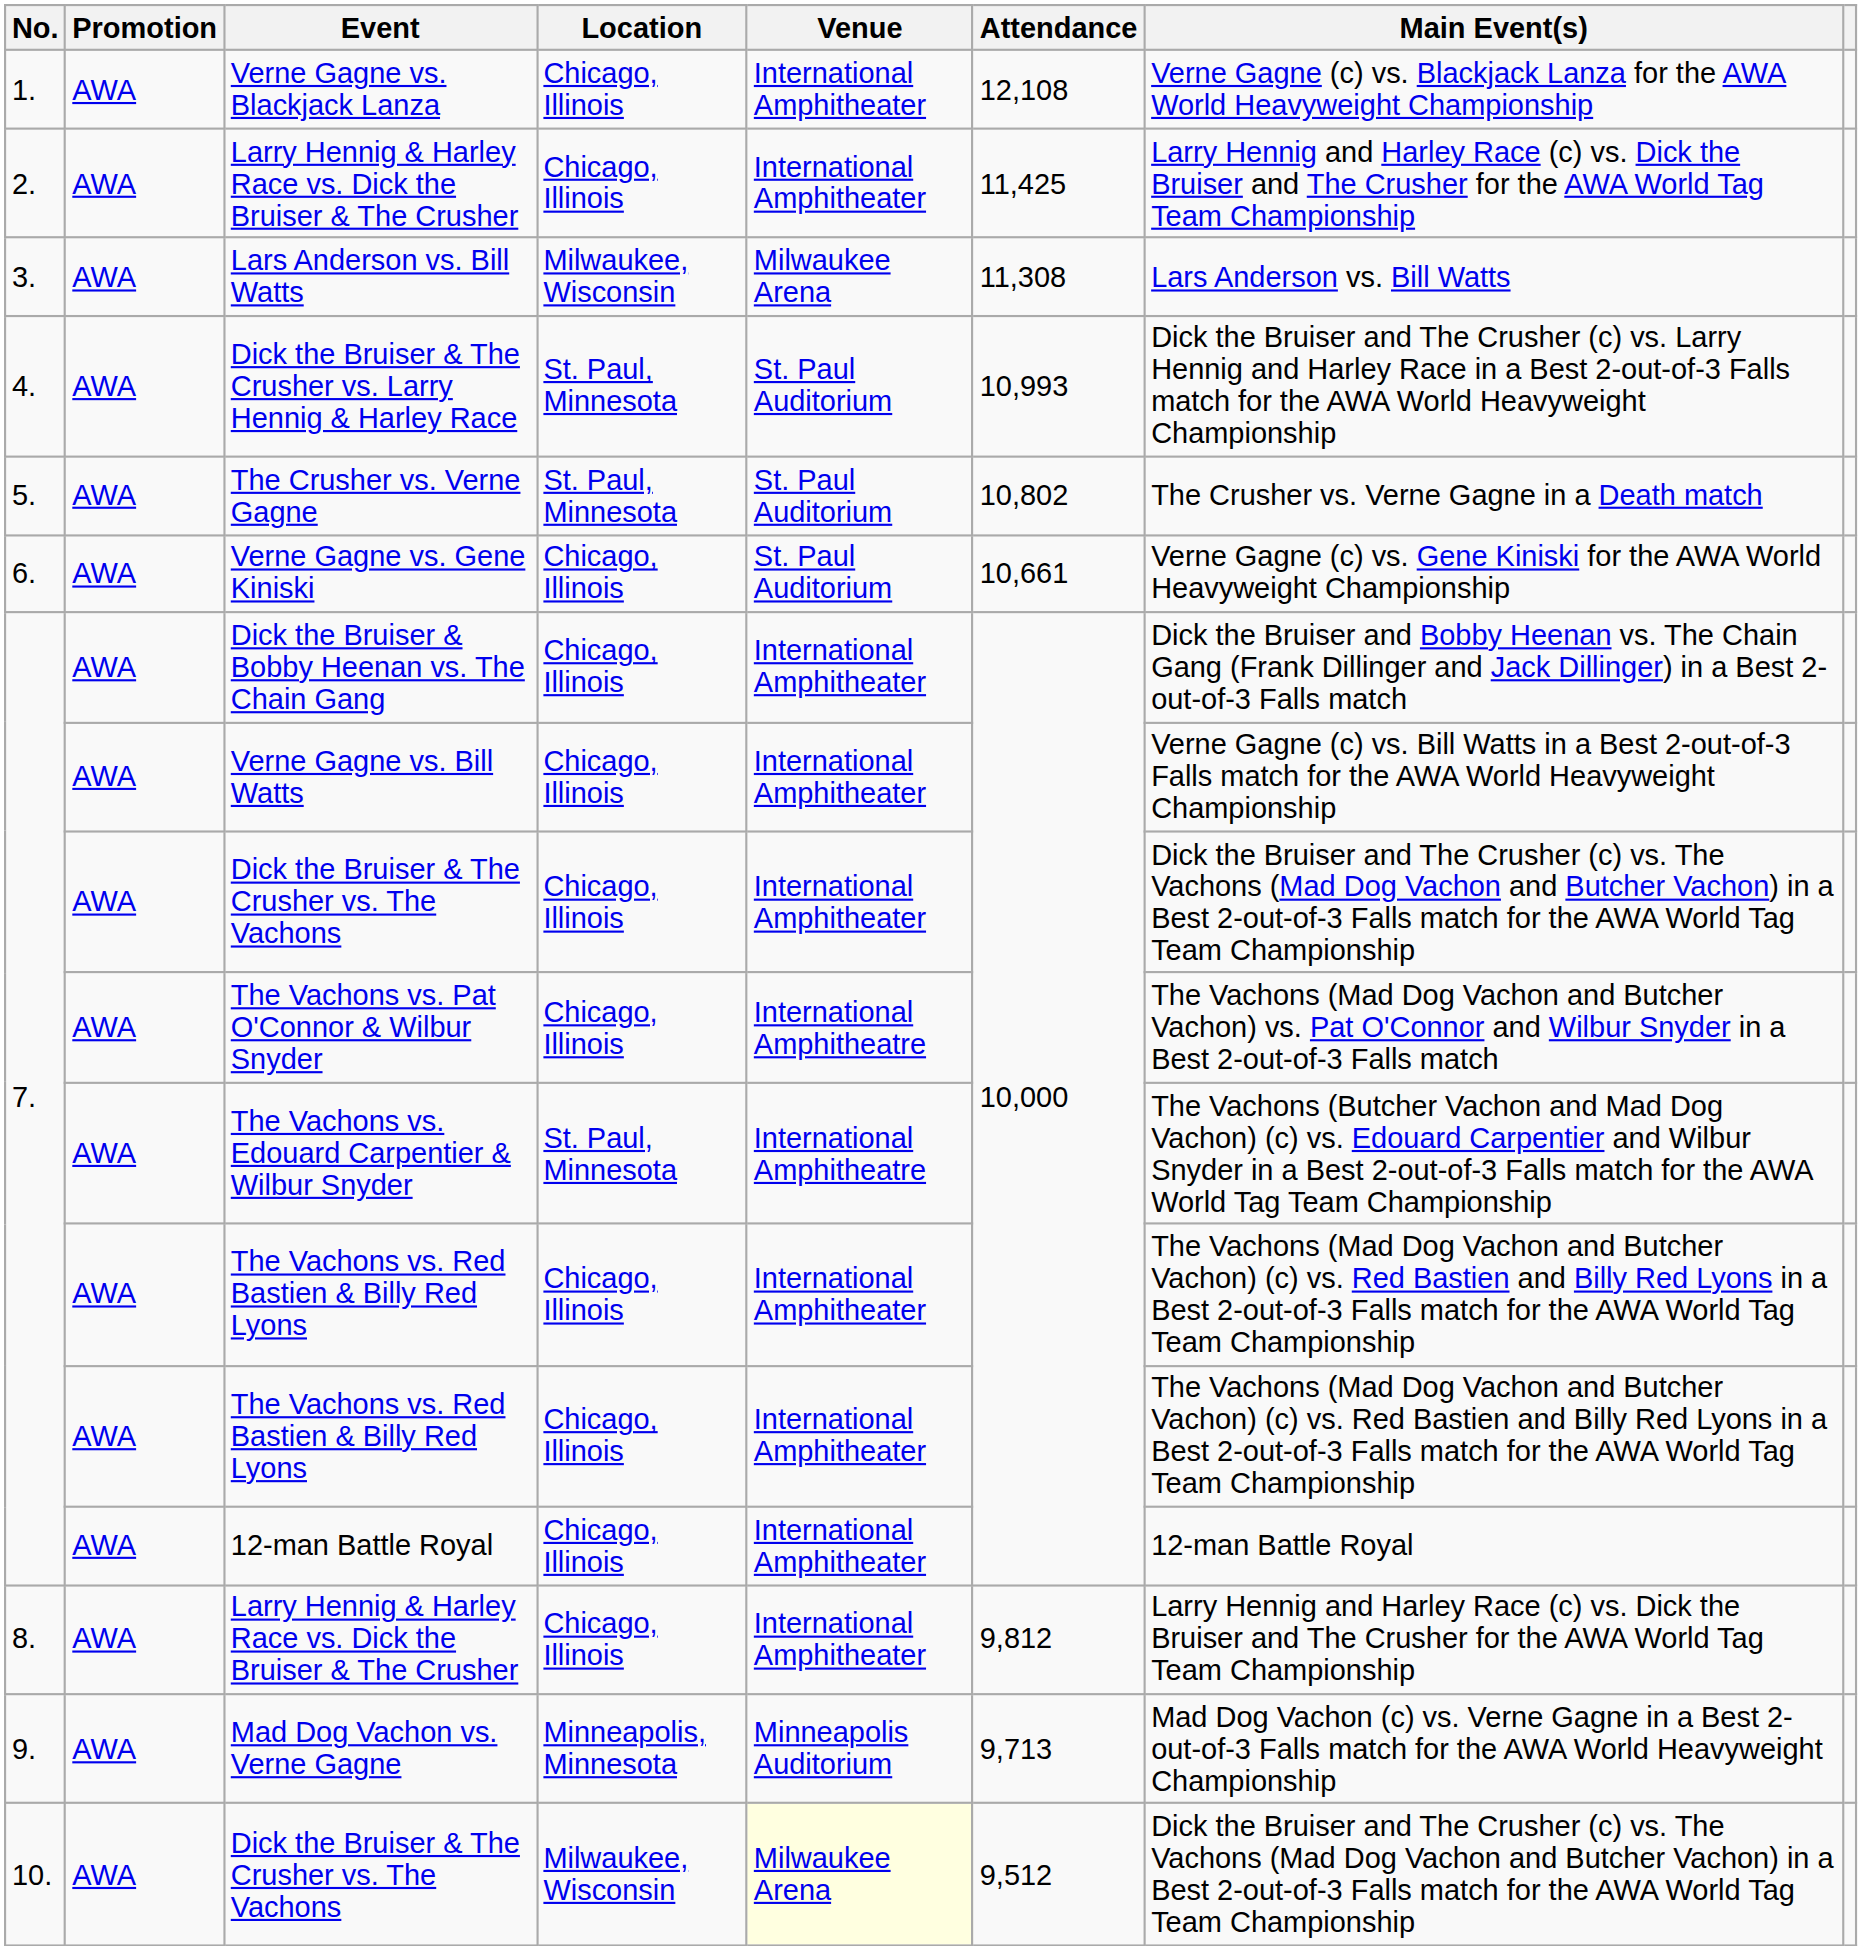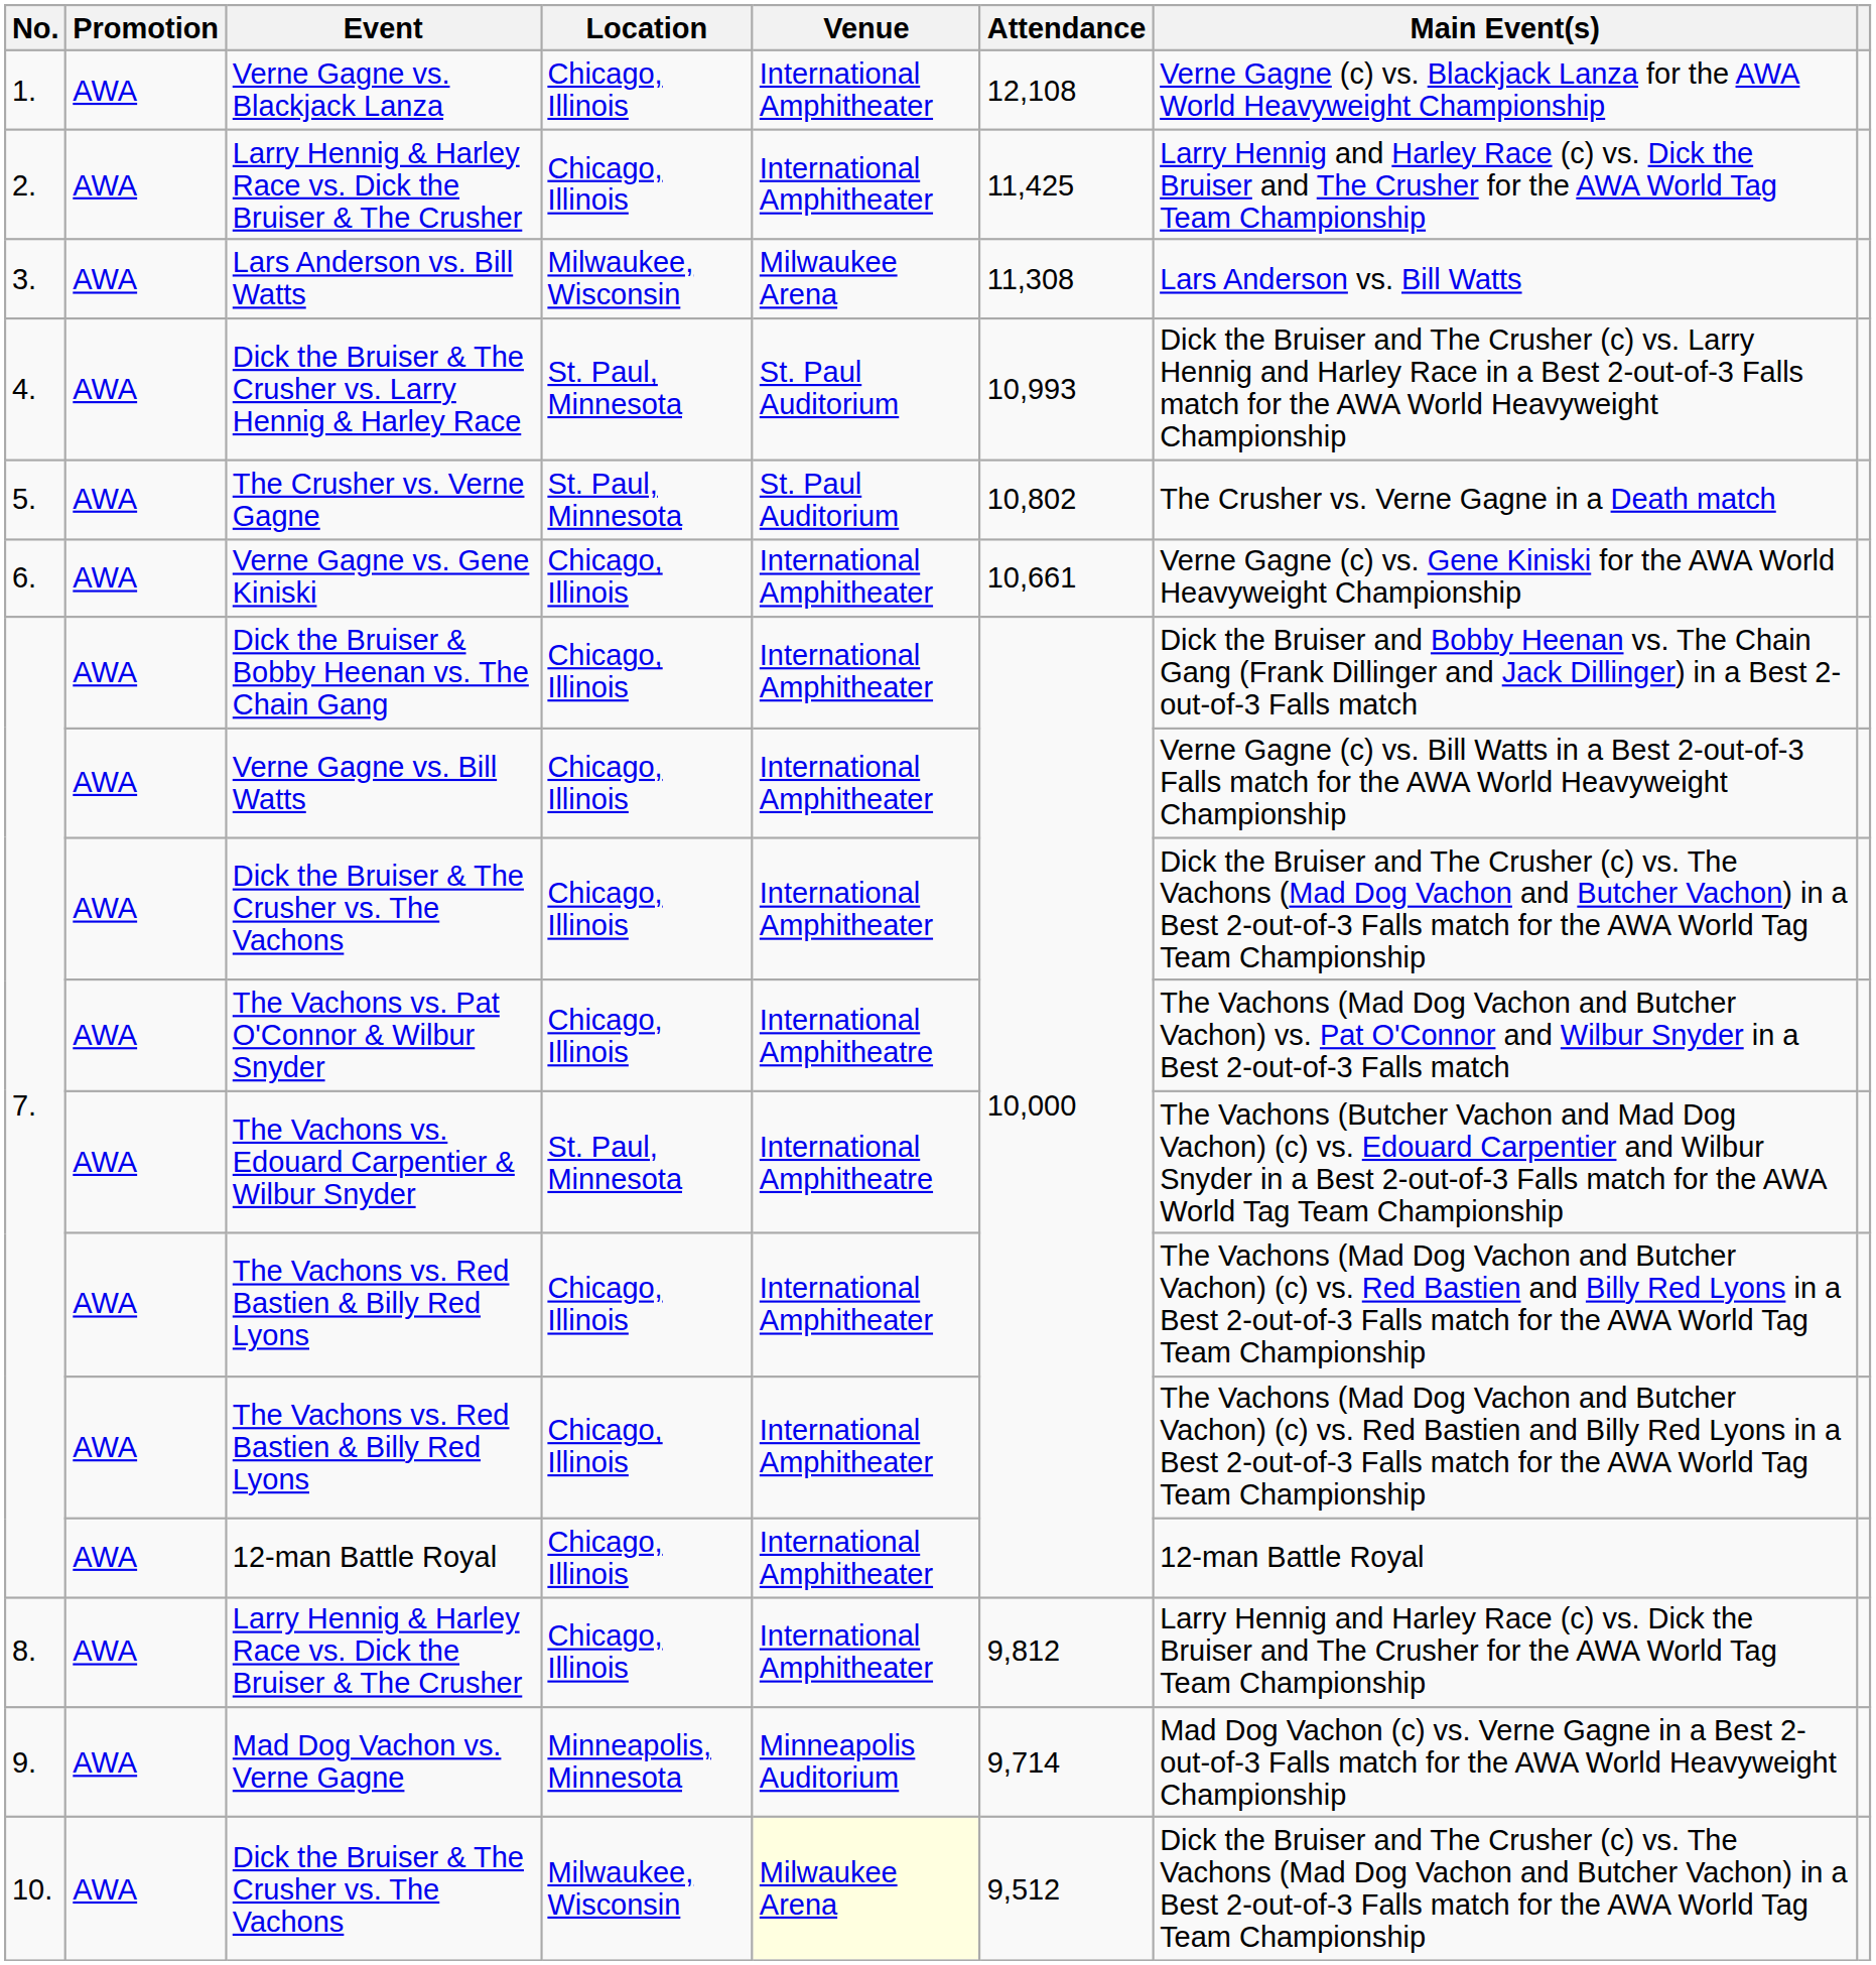 <table class="wikitable sortable" style="font-size:85%;">
 <tr>
 <th>No.</th>
 <th>Promotion</th>
 <th>Event</th>
 <th>Location</th>
 <th>Venue</th>
 <th>Attendance</th>
 <th class=unsortable>Main Event(s)</th>
 <th class=unsortable></th>
 </tr>
 <tr>
 <td>1.</td>
 <td><a href='#'>AWA</a></td>
 <td><a href='#'>Verne Gagne vs. Blackjack Lanza</a> <br> </td>
 <td><a href='#'>Chicago, Illinois</a></td>
 <td><a href='#'>International Amphitheater</a></td>
 <td>12,108</td>
 <td><a href='#'>Verne Gagne</a> (c) vs. <a href='#'>Blackjack Lanza</a> for the <a href='#'>AWA World Heavyweight Championship</a></td>
 <td></td>
 </tr>
 <tr>
 <td>2.</td>
 <td><a href='#'>AWA</a></td>
 <td><a href='#'>Larry Hennig & Harley Race vs. Dick the Bruiser & The Crusher</a> <br> </td>
 <td><a href='#'>Chicago, Illinois</a></td>
 <td><a href='#'>International Amphitheater</a></td>
 <td>11,425</td>
 <td><a href='#'>Larry Hennig</a> and <a href='#'>Harley Race</a> (c) vs. <a href='#'>Dick the Bruiser</a> and <a href='#'>The Crusher</a> for the <a href='#'>AWA World Tag Team Championship</a></td>
 <td></td>
 </tr>
 <tr>
 <td>3.</td>
 <td><a href='#'>AWA</a></td>
 <td><a href='#'>Lars Anderson vs. Bill Watts</a> <br> </td>
 <td><a href='#'>Milwaukee, Wisconsin</a></td>
 <td><a href='#'>Milwaukee Arena</a></td>
 <td>11,308</td>
 <td><a href='#'>Lars Anderson</a> vs. <a href='#'>Bill Watts</a></td>
 <td></td>
 </tr>
 <tr>
 <td>4.</td>
 <td><a href='#'>AWA</a></td>
 <td><a href='#'>Dick the Bruiser & The Crusher vs. Larry Hennig & Harley Race</a> <br> </td>
 <td><a href='#'>St. Paul, Minnesota</a></td>
 <td><a href='#'>St. Paul Auditorium</a></td>
 <td>10,993</td>
 <td>Dick the Bruiser and The Crusher (c) vs. Larry Hennig and Harley Race in a Best 2-out-of-3 Falls match for the AWA World Heavyweight Championship</td>
 <td></td>
 </tr>
 <tr>
 <td>5.</td>
 <td><a href='#'>AWA</a></td>
 <td><a href='#'>The Crusher vs. Verne Gagne</a> <br> </td>
 <td><a href='#'>St. Paul, Minnesota</a></td>
 <td><a href='#'>St. Paul Auditorium</a></td>
 <td>10,802</td>
 <td>The Crusher vs. Verne Gagne in a <a href='#'>Death match</a></td>
 <td></td>
 </tr>
 <tr>
 <td>6.</td>
 <td><a href='#'>AWA</a></td>
 <td><a href='#'>Verne Gagne vs. Gene Kiniski</a> <br> </td>
 <td><a href='#'>Chicago, Illinois</a></td>
-<td><a href='#'>St. Paul Auditorium</a></td>
+<td><a href='#'>International Amphitheater</a></td>
 <td>10,661</td>
 <td>Verne Gagne (c) vs. <a href='#'>Gene Kiniski</a> for the AWA World Heavyweight Championship</td>
 <td></td>
 </tr>
 <tr>
 <td rowspan=8>7.</td>
 <td><a href='#'>AWA</a></td>
 <td><a href='#'>Dick the Bruiser & Bobby Heenan vs. The Chain Gang</a> <br> </td>
 <td><a href='#'>Chicago, Illinois</a></td>
 <td><a href='#'>International Amphitheater</a></td>
 <td rowspan=8>10,000</td>
 <td>Dick the Bruiser and <a href='#'>Bobby Heenan</a> vs. The Chain Gang (Frank Dillinger and <a href='#'>Jack Dillinger</a>) in a Best 2-out-of-3 Falls match</td>
 <td></td>
 </tr>
 <tr>
 <td><a href='#'>AWA</a></td>
 <td><a href='#'>Verne Gagne vs. Bill Watts</a> <br> </td>
 <td><a href='#'>Chicago, Illinois</a></td>
 <td><a href='#'>International Amphitheater</a></td>
 <td>Verne Gagne (c) vs. Bill Watts in a Best 2-out-of-3 Falls match for the AWA World Heavyweight Championship</td>
 <td></td>
 </tr>
 <tr>
 <td><a href='#'>AWA</a></td>
 <td><a href='#'>Dick the Bruiser & The Crusher vs. The Vachons</a> <br> </td>
 <td><a href='#'>Chicago, Illinois</a></td>
 <td><a href='#'>International Amphitheater</a></td>
 <td>Dick the Bruiser and The Crusher (c) vs. The Vachons (<a href='#'>Mad Dog Vachon</a> and <a href='#'>Butcher Vachon</a>) in a Best 2-out-of-3 Falls match for the AWA World Tag Team Championship</td>
 <td></td>
 </tr>
 <tr>
 <td><a href='#'>AWA</a></td>
 <td><a href='#'>The Vachons vs. Pat O'Connor & Wilbur Snyder</a> <br> </td>
 <td><a href='#'>Chicago, Illinois</a></td>
 <td><a href='#'>International Amphitheatre</a></td>
 <td>The Vachons (Mad Dog Vachon and Butcher Vachon) vs. <a href='#'>Pat O'Connor</a> and <a href='#'>Wilbur Snyder</a> in a Best 2-out-of-3 Falls match</td>
 <td></td>
 </tr>
 <tr>
 <td><a href='#'>AWA</a></td>
 <td><a href='#'>The Vachons vs. Edouard Carpentier & Wilbur Snyder</a> <br> </td>
 <td><a href='#'>St. Paul, Minnesota</a></td>
 <td><a href='#'>International Amphitheatre</a></td>
 <td>The Vachons (Butcher Vachon and Mad Dog Vachon) (c) vs. <a href='#'>Edouard Carpentier</a> and Wilbur Snyder in a Best 2-out-of-3 Falls match for the AWA World Tag Team Championship</td>
 <td></td>
 </tr>
 <tr>
 <td><a href='#'>AWA</a></td>
 <td><a href='#'>The Vachons vs. Red Bastien & Billy Red Lyons</a> <br> </td>
 <td><a href='#'>Chicago, Illinois</a></td>
 <td><a href='#'>International Amphitheater</a></td>
 <td>The Vachons (Mad Dog Vachon and Butcher Vachon) (c) vs. <a href='#'>Red Bastien</a> and <a href='#'>Billy Red Lyons</a> in a Best 2-out-of-3 Falls match for the AWA World Tag Team Championship</td>
 <td></td>
 </tr>
 <tr>
 <td><a href='#'>AWA</a></td>
 <td><a href='#'>The Vachons vs. Red Bastien & Billy Red Lyons</a> <br> </td>
 <td><a href='#'>Chicago, Illinois</a></td>
 <td><a href='#'>International Amphitheater</a></td>
 <td>The Vachons (Mad Dog Vachon and Butcher Vachon) (c) vs. Red Bastien and Billy Red Lyons in a Best 2-out-of-3 Falls match for the AWA World Tag Team Championship</td>
 <td></td>
 </tr>
 <tr>
 <td><a href='#'>AWA</a></td>
 <td>12-man Battle Royal <br> </td>
 <td><a href='#'>Chicago, Illinois</a></td>
 <td><a href='#'>International Amphitheater</a></td>
 <td>12-man Battle Royal</td>
 <td></td>
 </tr>
 <tr>
 <td>8.</td>
 <td><a href='#'>AWA</a></td>
 <td><a href='#'>Larry Hennig & Harley Race vs. Dick the Bruiser & The Crusher</a> <br> </td>
 <td><a href='#'>Chicago, Illinois</a></td>
 <td><a href='#'>International Amphitheater</a></td>
 <td>9,812</td>
 <td>Larry Hennig and Harley Race (c) vs. Dick the Bruiser and The Crusher for the AWA World Tag Team Championship</td>
 <td></td>
 </tr>
 <tr>
 <td>9.</td>
 <td><a href='#'>AWA</a></td>
 <td><a href='#'>Mad Dog Vachon vs. Verne Gagne</a> <br> </td>
 <td><a href='#'>Minneapolis, Minnesota</a></td>
 <td><a href='#'>Minneapolis Auditorium</a></td>
-<td>9,713</td>
+<td>9,714</td>
 <td>Mad Dog Vachon (c) vs. Verne Gagne in a Best 2-out-of-3 Falls match for the AWA World Heavyweight Championship</td>
 <td></td>
 </tr>
 <tr>
 <td>10.</td>
 <td><a href='#'>AWA</a></td>
 <td><a href='#'>Dick the Bruiser & The Crusher vs. The Vachons</a> <br> </td>
 <td><a href='#'>Milwaukee, Wisconsin</a></td>
 <td style="background: lightyellow;"><a href='#'>Milwaukee Arena</a></td>
 <td>9,512</td>
 <td>Dick the Bruiser and The Crusher (c) vs. The Vachons (Mad Dog Vachon and Butcher Vachon) in a Best 2-out-of-3 Falls match for the AWA World Tag Team Championship</td>
 <td></td>
 </tr>
 </table>
